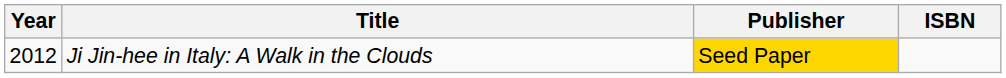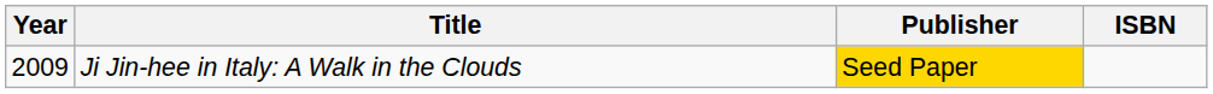 <table class="wikitable" style="width:750px">
 <tr>
 <th width=10>Year</th>
 <th>Title</th>
 <th>Publisher</th>
 <th>ISBN</th>
 </tr>
 <tr>
-<td>2012</td>
+<td>2009</td>
 <td><em>Ji Jin-hee in Italy: A Walk in the Clouds</em> </td>
 <td style="background: gold;">Seed Paper</td>
 <td></td>
 </tr>
 </table>
